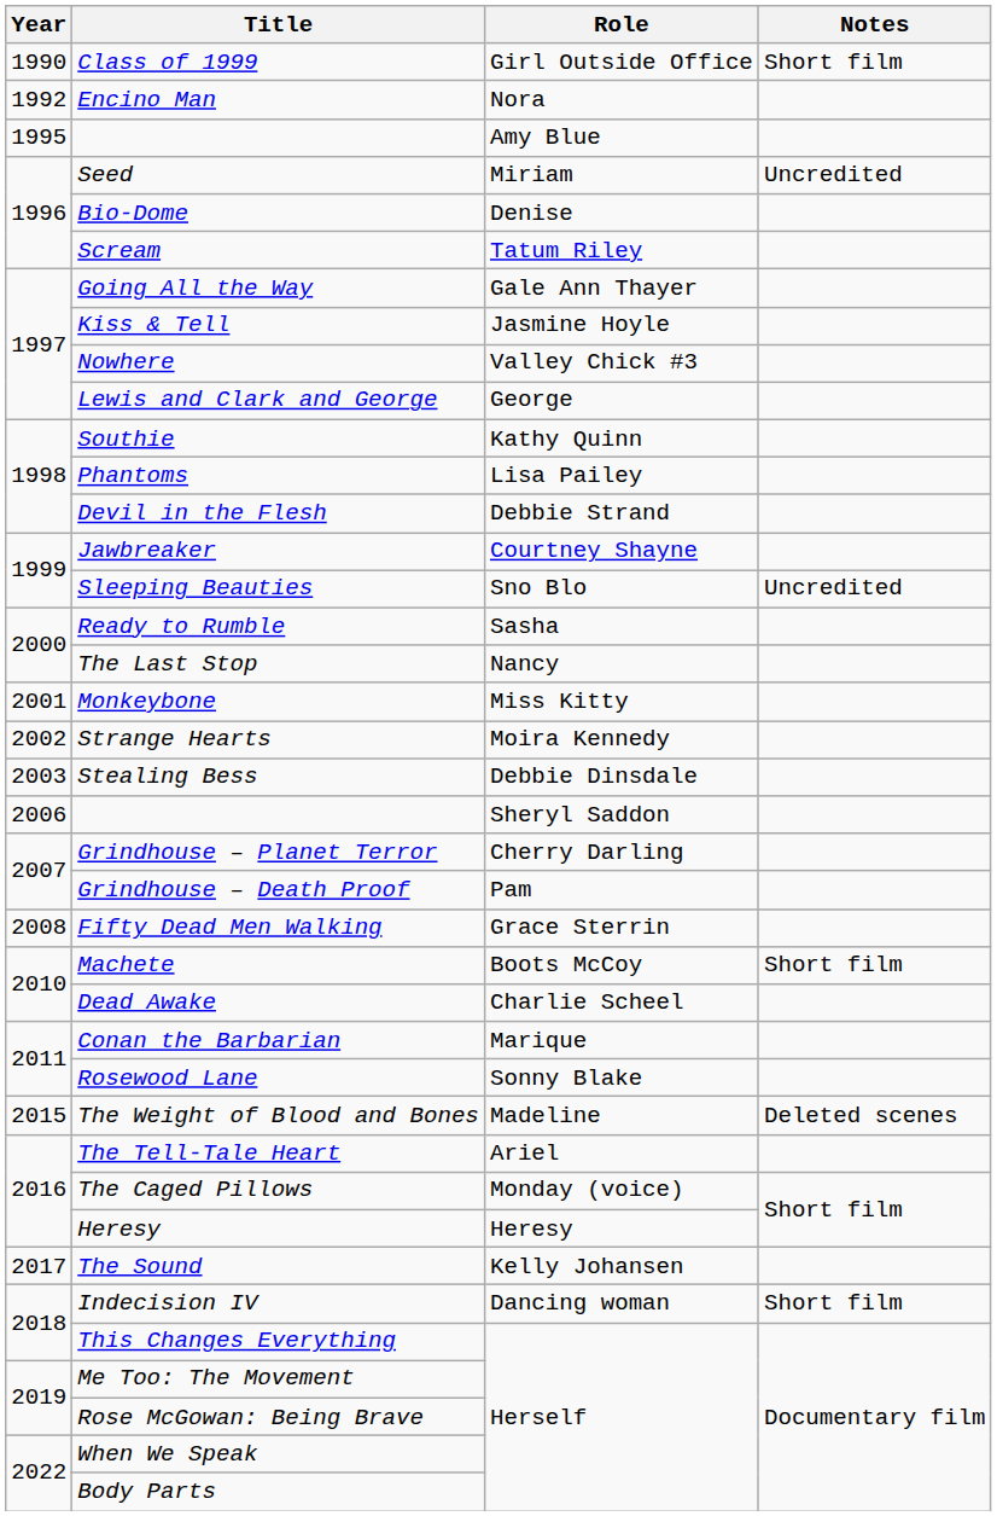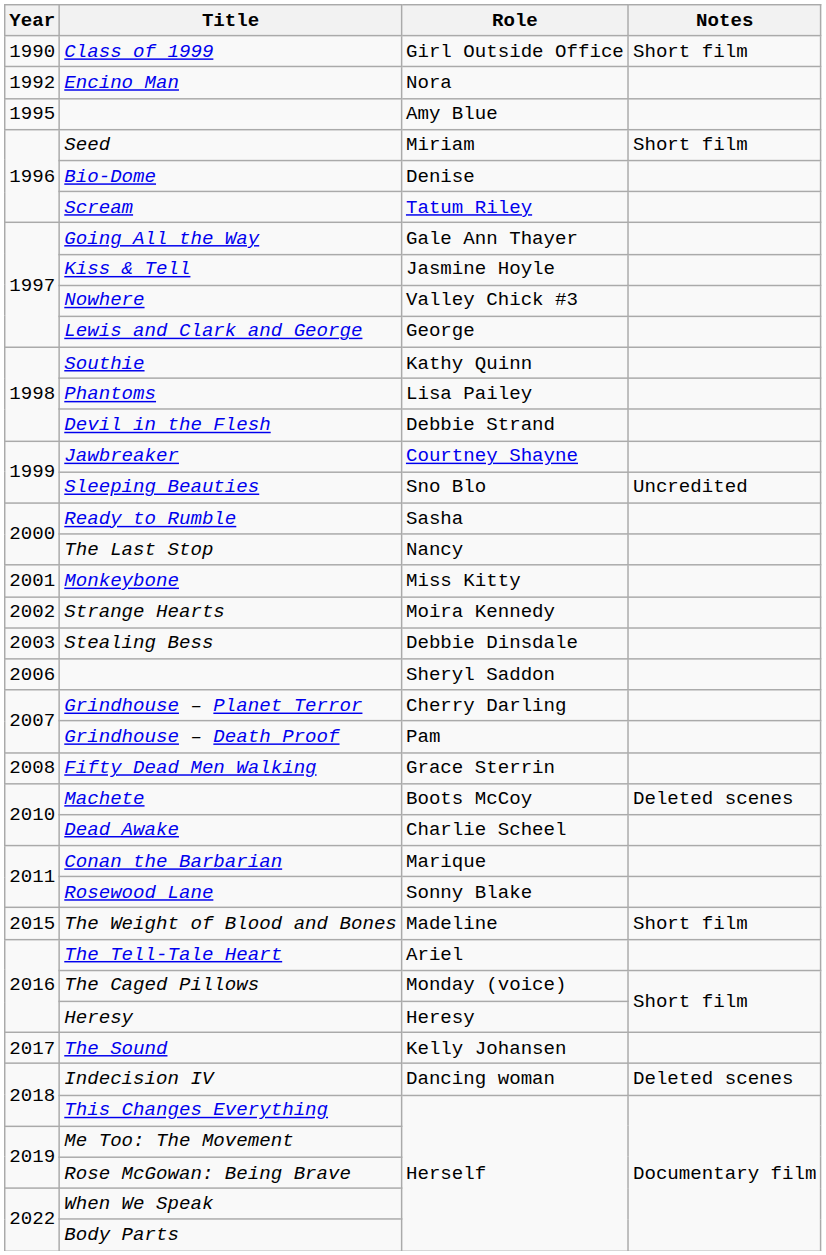 <table class="wikitable sortable">
 <tr>
 <th>Year</th>
 <th>Title</th>
 <th>Role</th>
 <th class="unsortable">Notes</th>
 </tr>
 <tr>
 <td style="text-align:center;">1990</td>
 <td><em><a href='#'>Class of 1999</a></em></td>
 <td>Girl Outside Office</td>
 <td>Short film</td>
 </tr>
 <tr>
 <td style="text-align:center;">1992</td>
 <td><em><a href='#'>Encino Man</a></em></td>
 <td>Nora</td>
 <td></td>
 </tr>
 <tr>
 <td style="text-align:center;">1995</td>
 <td><em></em></td>
 <td>Amy Blue</td>
 <td></td>
 </tr>
 <tr>
 <td style="text-align:center;" rowspan=3>1996</td>
 <td><em>Seed</em></td>
 <td>Miriam</td>
-<td>Uncredited</td>
+<td>Short film</td>
 </tr>
 <tr>
 <td><em><a href='#'>Bio-Dome</a></em></td>
 <td>Denise</td>
 <td></td>
 </tr>
 <tr>
 <td><em><a href='#'>Scream</a></em></td>
 <td><a href='#'>Tatum Riley</a></td>
 <td></td>
 </tr>
 <tr>
 <td style="text-align:center;" rowspan=4>1997</td>
 <td><em><a href='#'>Going All the Way</a></em></td>
 <td>Gale Ann Thayer</td>
 <td></td>
 </tr>
 <tr>
 <td><em><a href='#'>Kiss & Tell</a></em></td>
 <td>Jasmine Hoyle</td>
 <td></td>
 </tr>
 <tr>
 <td><em><a href='#'>Nowhere</a></em></td>
 <td>Valley Chick #3</td>
 <td></td>
 </tr>
 <tr>
 <td><em><a href='#'>Lewis and Clark and George</a></em></td>
 <td>George</td>
 <td></td>
 </tr>
 <tr>
 <td style="text-align:center;" rowspan=3>1998</td>
 <td><em><a href='#'>Southie</a></em></td>
 <td>Kathy Quinn</td>
 <td></td>
 </tr>
 <tr>
 <td><em><a href='#'>Phantoms</a></em></td>
 <td>Lisa Pailey</td>
 <td></td>
 </tr>
 <tr>
 <td><em><a href='#'>Devil in the Flesh</a></em></td>
 <td>Debbie Strand</td>
 <td></td>
 </tr>
 <tr>
 <td style="text-align:center;" rowspan=2>1999</td>
 <td><em><a href='#'>Jawbreaker</a></em></td>
 <td><a href='#'>Courtney Shayne</a></td>
 <td></td>
 </tr>
 <tr>
 <td><em><a href='#'>Sleeping Beauties</a></em></td>
 <td>Sno Blo</td>
 <td>Uncredited</td>
 </tr>
 <tr>
 <td style="text-align:center;" rowspan=2>2000</td>
 <td><em><a href='#'>Ready to Rumble</a></em></td>
 <td>Sasha</td>
 <td></td>
 </tr>
 <tr>
 <td><em>The Last Stop</em></td>
 <td>Nancy</td>
 <td></td>
 </tr>
 <tr>
 <td style="text-align:center;">2001</td>
 <td><em><a href='#'>Monkeybone</a></em></td>
 <td>Miss Kitty</td>
 <td></td>
 </tr>
 <tr>
 <td style="text-align:center;">2002</td>
 <td><em>Strange Hearts</em></td>
 <td>Moira Kennedy</td>
 <td></td>
 </tr>
 <tr>
 <td style="text-align:center;">2003</td>
 <td><em>Stealing Bess</em></td>
 <td>Debbie Dinsdale</td>
 <td></td>
 </tr>
 <tr>
 <td style="text-align:center;">2006</td>
 <td><em></em></td>
 <td>Sheryl Saddon</td>
 <td></td>
 </tr>
 <tr>
 <td style="text-align:center;" rowspan=2>2007</td>
 <td><em><a href='#'>Grindhouse</a> – <a href='#'>Planet Terror</a></em></td>
 <td>Cherry Darling</td>
 <td></td>
 </tr>
 <tr>
 <td><em><a href='#'>Grindhouse</a> – <a href='#'>Death Proof</a></em></td>
 <td>Pam</td>
 <td></td>
 </tr>
 <tr>
 <td style="text-align:center;">2008</td>
 <td><em><a href='#'>Fifty Dead Men Walking</a></em></td>
 <td>Grace Sterrin</td>
 <td></td>
 </tr>
 <tr>
 <td style="text-align:center;" rowspan=2>2010</td>
 <td><em><a href='#'>Machete</a></em></td>
 <td>Boots McCoy</td>
-<td>Short film</td>
+<td>Deleted scenes</td>
 </tr>
 <tr>
 <td><em><a href='#'>Dead Awake</a></em></td>
 <td>Charlie Scheel</td>
 <td></td>
 </tr>
 <tr>
 <td style="text-align:center;" rowspan=2>2011</td>
 <td><em><a href='#'>Conan the Barbarian</a></em></td>
 <td>Marique</td>
 <td></td>
 </tr>
 <tr>
 <td><em><a href='#'>Rosewood Lane</a></em></td>
 <td>Sonny Blake</td>
 <td></td>
 </tr>
 <tr>
 <td style="text-align:center;">2015</td>
 <td><em>The Weight of Blood and Bones</em></td>
 <td>Madeline</td>
-<td>Deleted scenes</td>
+<td>Short film</td>
 </tr>
 <tr>
 <td style="text-align:center;" rowspan=3>2016</td>
 <td><em><a href='#'>The Tell-Tale Heart</a></em></td>
 <td>Ariel</td>
 <td></td>
 </tr>
 <tr>
 <td><em>The Caged Pillows</em></td>
 <td>Monday (voice)</td>
 <td rowspan=2>Short film</td>
 </tr>
 <tr>
 <td><em>Heresy</em></td>
 <td>Heresy</td>
 </tr>
 <tr>
 <td style="text-align:center;">2017</td>
 <td><em><a href='#'>The Sound</a></em></td>
 <td>Kelly Johansen</td>
 <td></td>
 </tr>
 <tr>
 <td rowspan="2" style="text-align:center;">2018</td>
 <td><em>Indecision IV</em></td>
 <td>Dancing woman</td>
-<td>Short film</td>
+<td>Deleted scenes</td>
 </tr>
 <tr>
 <td><a href='#'><em>This Changes Everything</em></a></td>
 <td rowspan="5">Herself</td>
 <td rowspan="5">Documentary film</td>
 </tr>
 <tr>
 <td rowspan="2" style="text-align:center;">2019</td>
 <td><em>Me Too: The Movement</em></td>
 </tr>
 <tr>
 <td><em>Rose McGowan: Being Brave</em></td>
 </tr>
 <tr>
 <td rowspan="2" style="text-align:center;">2022</td>
 <td><em>When We Speak</em></td>
 </tr>
 <tr>
 <td><em>Body Parts</em></td>
 </tr>
 </table>
